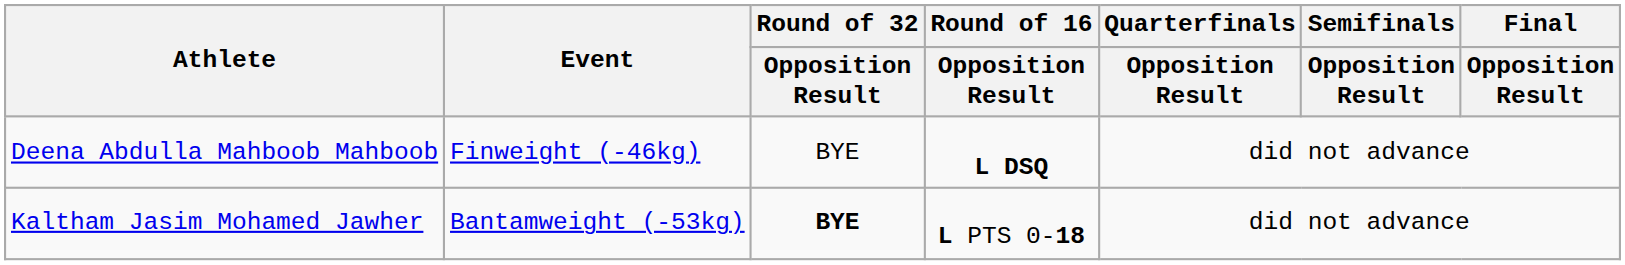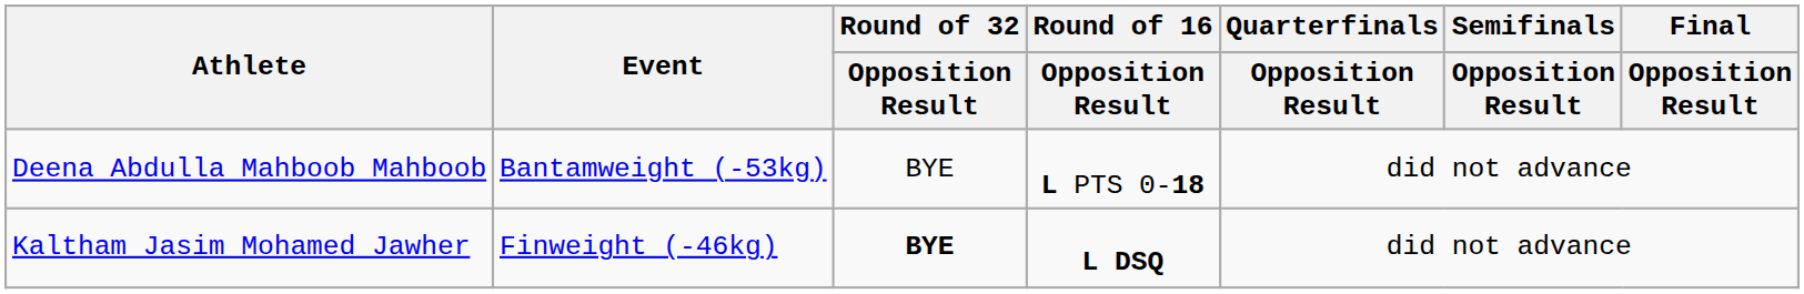 <table class="wikitable" style="font-size:90%">
 <tr>
 <th rowspan=2>Athlete</th>
 <th rowspan=2>Event</th>
 <th>Round of 32</th>
 <th>Round of 16</th>
 <th>Quarterfinals</th>
 <th>Semifinals</th>
 <th>Final</th>
 </tr>
 <tr>
 <th>Opposition<br>Result</th>
 <th>Opposition<br>Result</th>
 <th>Opposition<br>Result</th>
 <th>Opposition<br>Result</th>
 <th>Opposition<br>Result</th>
 </tr>
 <tr>
 <td><a href='#'>Deena Abdulla Mahboob Mahboob</a></td>
-<td><a href='#'>Finweight (-46kg)</a></td>
+<td><a href='#'>Bantamweight (-53kg)</a></td>
 <td align=center>BYE</td>
-<td align=center><br><strong>L</strong> <strong>DSQ</strong></td>
+<td align=center><br><strong>L</strong> PTS 0-<strong>18</strong></td>
 <td align=center colspan="7">did not advance</td>
 </tr>
 <tr>
 <td><a href='#'>Kaltham Jasim Mohamed Jawher</a></td>
-<td><a href='#'>Bantamweight (-53kg)</a></td>
+<td><a href='#'>Finweight (-46kg)</a></td>
 <td align=center><strong>BYE</strong></td>
-<td align=center><br><strong>L</strong> PTS 0-<strong>18</strong></td>
+<td align=center><br><strong>L</strong> <strong>DSQ</strong></td>
 <td align=center colspan="7">did not advance</td>
 </tr>
 </table>
